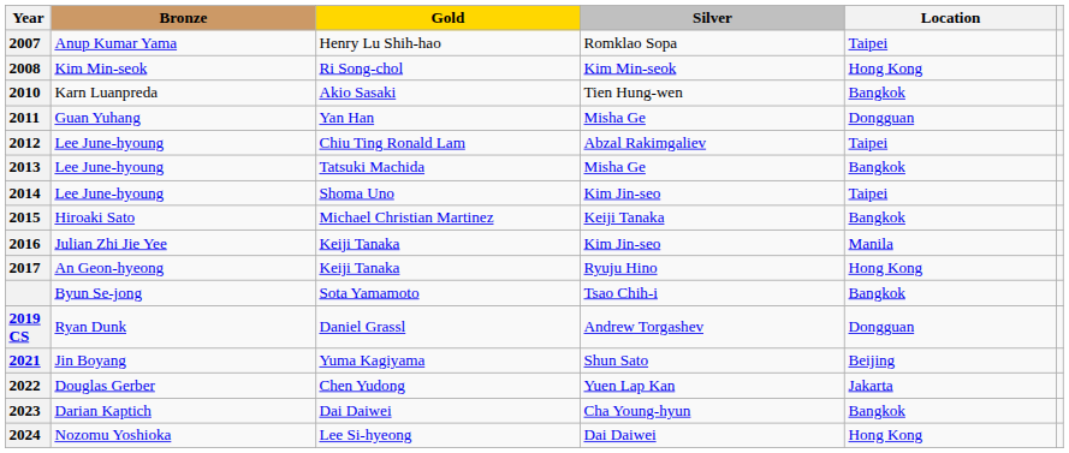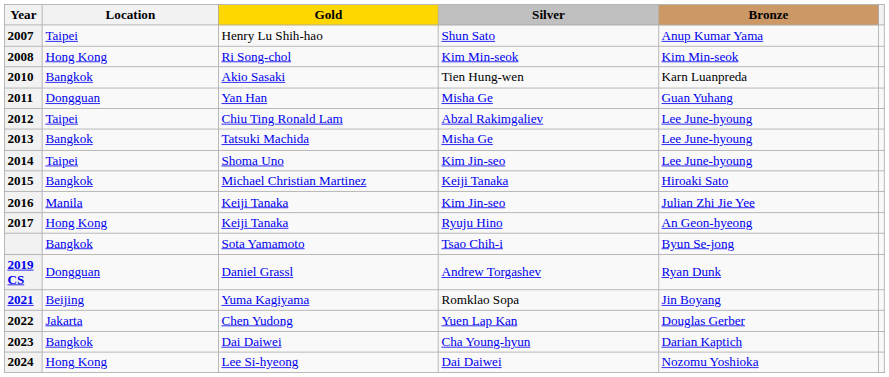 <table class="wikitable unsortable" style="text-align:left; width:85%">
 <tr>
 <th scope="col" style="text-align:center">Year</th>
-<td scope="col" style="text-align:center; width:25%; background:#c96"><strong>Bronze</strong></td>
+<th scope="col" style="text-align:center; width:20%">Location</th>
 <td scope="col" style="text-align:center; width:25%; background:gold"><strong>Gold</strong></td>
 <td scope="col" style="text-align:center; width:25%; background:silver"><strong>Silver</strong></td>
-<th scope="col" style="text-align:center; width:20%">Location</th>
+<td scope="col" style="text-align:center; width:25%; background:#c96"><strong>Bronze</strong></td>
 <th scope="col" style="text-align:center"></th>
 </tr>
 <tr>
 <th scope="row" style="text-align:left">2007</th>
+<td> <a href='#'>Taipei</a></td>
+<td> Henry Lu Shih-hao</td>
+<td> <a href='#'>Shun Sato</a></td>
 <td> <a href='#'>Anup Kumar Yama</a></td>
-<td> Henry Lu Shih-hao</td>
-<td> Romklao Sopa</td>
-<td> <a href='#'>Taipei</a></td>
 <td></td>
 </tr>
 <tr>
 <th scope="row" style="text-align:left">2008</th>
-<td> <a href='#'>Kim Min-seok</a></td>
+<td> <a href='#'>Hong Kong</a></td>
 <td> <a href='#'>Ri Song-chol</a></td>
 <td> <a href='#'>Kim Min-seok</a></td>
-<td> <a href='#'>Hong Kong</a></td>
+<td> <a href='#'>Kim Min-seok</a></td>
 <td></td>
 </tr>
 <tr>
 <th scope="row" style="text-align:left">2010</th>
-<td> Karn Luanpreda</td>
+<td> <a href='#'>Bangkok</a></td>
 <td> <a href='#'>Akio Sasaki</a></td>
 <td> Tien Hung-wen</td>
-<td> <a href='#'>Bangkok</a></td>
+<td> Karn Luanpreda</td>
 <td></td>
 </tr>
 <tr>
 <th scope="row" style="text-align:left">2011</th>
-<td> <a href='#'>Guan Yuhang</a></td>
+<td> <a href='#'>Dongguan</a></td>
 <td> <a href='#'>Yan Han</a></td>
 <td> <a href='#'>Misha Ge</a></td>
-<td> <a href='#'>Dongguan</a></td>
+<td> <a href='#'>Guan Yuhang</a></td>
 <td></td>
 </tr>
 <tr>
 <th scope="row" style="text-align:left">2012</th>
-<td> <a href='#'>Lee June-hyoung</a></td>
+<td> <a href='#'>Taipei</a></td>
 <td> <a href='#'>Chiu Ting Ronald Lam</a></td>
 <td> <a href='#'>Abzal Rakimgaliev</a></td>
-<td> <a href='#'>Taipei</a></td>
+<td> <a href='#'>Lee June-hyoung</a></td>
 <td></td>
 </tr>
 <tr>
 <th scope="row" style="text-align:left">2013</th>
-<td> <a href='#'>Lee June-hyoung</a></td>
+<td> <a href='#'>Bangkok</a></td>
 <td> <a href='#'>Tatsuki Machida</a></td>
 <td> <a href='#'>Misha Ge</a></td>
-<td> <a href='#'>Bangkok</a></td>
+<td> <a href='#'>Lee June-hyoung</a></td>
 <td></td>
 </tr>
 <tr>
 <th scope="row" style="text-align:left">2014</th>
-<td> <a href='#'>Lee June-hyoung</a></td>
+<td> <a href='#'>Taipei</a></td>
 <td> <a href='#'>Shoma Uno</a></td>
 <td> <a href='#'>Kim Jin-seo</a></td>
-<td> <a href='#'>Taipei</a></td>
+<td> <a href='#'>Lee June-hyoung</a></td>
 <td></td>
 </tr>
 <tr>
 <th scope="row" style="text-align:left">2015</th>
-<td> <a href='#'>Hiroaki Sato</a></td>
+<td> <a href='#'>Bangkok</a></td>
 <td> <a href='#'>Michael Christian Martinez</a></td>
 <td> <a href='#'>Keiji Tanaka</a></td>
-<td> <a href='#'>Bangkok</a></td>
+<td> <a href='#'>Hiroaki Sato</a></td>
 <td></td>
 </tr>
 <tr>
 <th scope="row" style="text-align:left">2016</th>
-<td> <a href='#'>Julian Zhi Jie Yee</a></td>
+<td> <a href='#'>Manila</a></td>
 <td> <a href='#'>Keiji Tanaka</a></td>
 <td> <a href='#'>Kim Jin-seo</a></td>
-<td> <a href='#'>Manila</a></td>
+<td> <a href='#'>Julian Zhi Jie Yee</a></td>
 <td></td>
 </tr>
 <tr>
 <th scope="row" style="text-align:left">2017</th>
-<td> <a href='#'>An Geon-hyeong</a></td>
+<td> <a href='#'>Hong Kong</a></td>
 <td> <a href='#'>Keiji Tanaka</a></td>
 <td> <a href='#'>Ryuju Hino</a></td>
-<td> <a href='#'>Hong Kong</a></td>
+<td> <a href='#'>An Geon-hyeong</a></td>
 <td></td>
 </tr>
 <tr>
 <th scope="row" style="text-align:left"></th>
-<td> <a href='#'>Byun Se-jong</a></td>
+<td> <a href='#'>Bangkok</a></td>
 <td> <a href='#'>Sota Yamamoto</a></td>
 <td> <a href='#'>Tsao Chih-i</a></td>
-<td> <a href='#'>Bangkok</a></td>
+<td> <a href='#'>Byun Se-jong</a></td>
 <td></td>
 </tr>
 <tr>
 <th scope="row" style="text-align:left"><a href='#'>2019 CS</a></th>
-<td> <a href='#'>Ryan Dunk</a></td>
+<td> <a href='#'>Dongguan</a></td>
 <td> <a href='#'>Daniel Grassl</a></td>
 <td> <a href='#'>Andrew Torgashev</a></td>
-<td> <a href='#'>Dongguan</a></td>
+<td> <a href='#'>Ryan Dunk</a></td>
 <td></td>
 </tr>
 <tr>
 <th scope="row" style="text-align:left"><a href='#'>2021</a></th>
+<td> <a href='#'>Beijing</a></td>
+<td> <a href='#'>Yuma Kagiyama</a></td>
+<td> Romklao Sopa</td>
 <td> <a href='#'>Jin Boyang</a></td>
-<td> <a href='#'>Yuma Kagiyama</a></td>
-<td> <a href='#'>Shun Sato</a></td>
-<td> <a href='#'>Beijing</a></td>
 <td></td>
 </tr>
 <tr>
 <th scope="row" style="text-align:left">2022</th>
-<td> <a href='#'>Douglas Gerber</a></td>
+<td> <a href='#'>Jakarta</a></td>
 <td> <a href='#'>Chen Yudong</a></td>
 <td> <a href='#'>Yuen Lap Kan</a></td>
-<td> <a href='#'>Jakarta</a></td>
+<td> <a href='#'>Douglas Gerber</a></td>
 <td></td>
 </tr>
 <tr>
 <th scope="row" style="text-align:left">2023</th>
-<td> <a href='#'>Darian Kaptich</a></td>
+<td> <a href='#'>Bangkok</a></td>
 <td> <a href='#'>Dai Daiwei</a></td>
 <td> <a href='#'>Cha Young-hyun</a></td>
-<td> <a href='#'>Bangkok</a></td>
+<td> <a href='#'>Darian Kaptich</a></td>
 <td></td>
 </tr>
 <tr>
 <th scope="row" style="text-align:left">2024</th>
-<td> <a href='#'>Nozomu Yoshioka</a></td>
+<td> <a href='#'>Hong Kong</a></td>
 <td> <a href='#'>Lee Si-hyeong</a></td>
 <td> <a href='#'>Dai Daiwei</a></td>
-<td> <a href='#'>Hong Kong</a></td>
+<td> <a href='#'>Nozomu Yoshioka</a></td>
 <td></td>
 </tr>
 </table>
